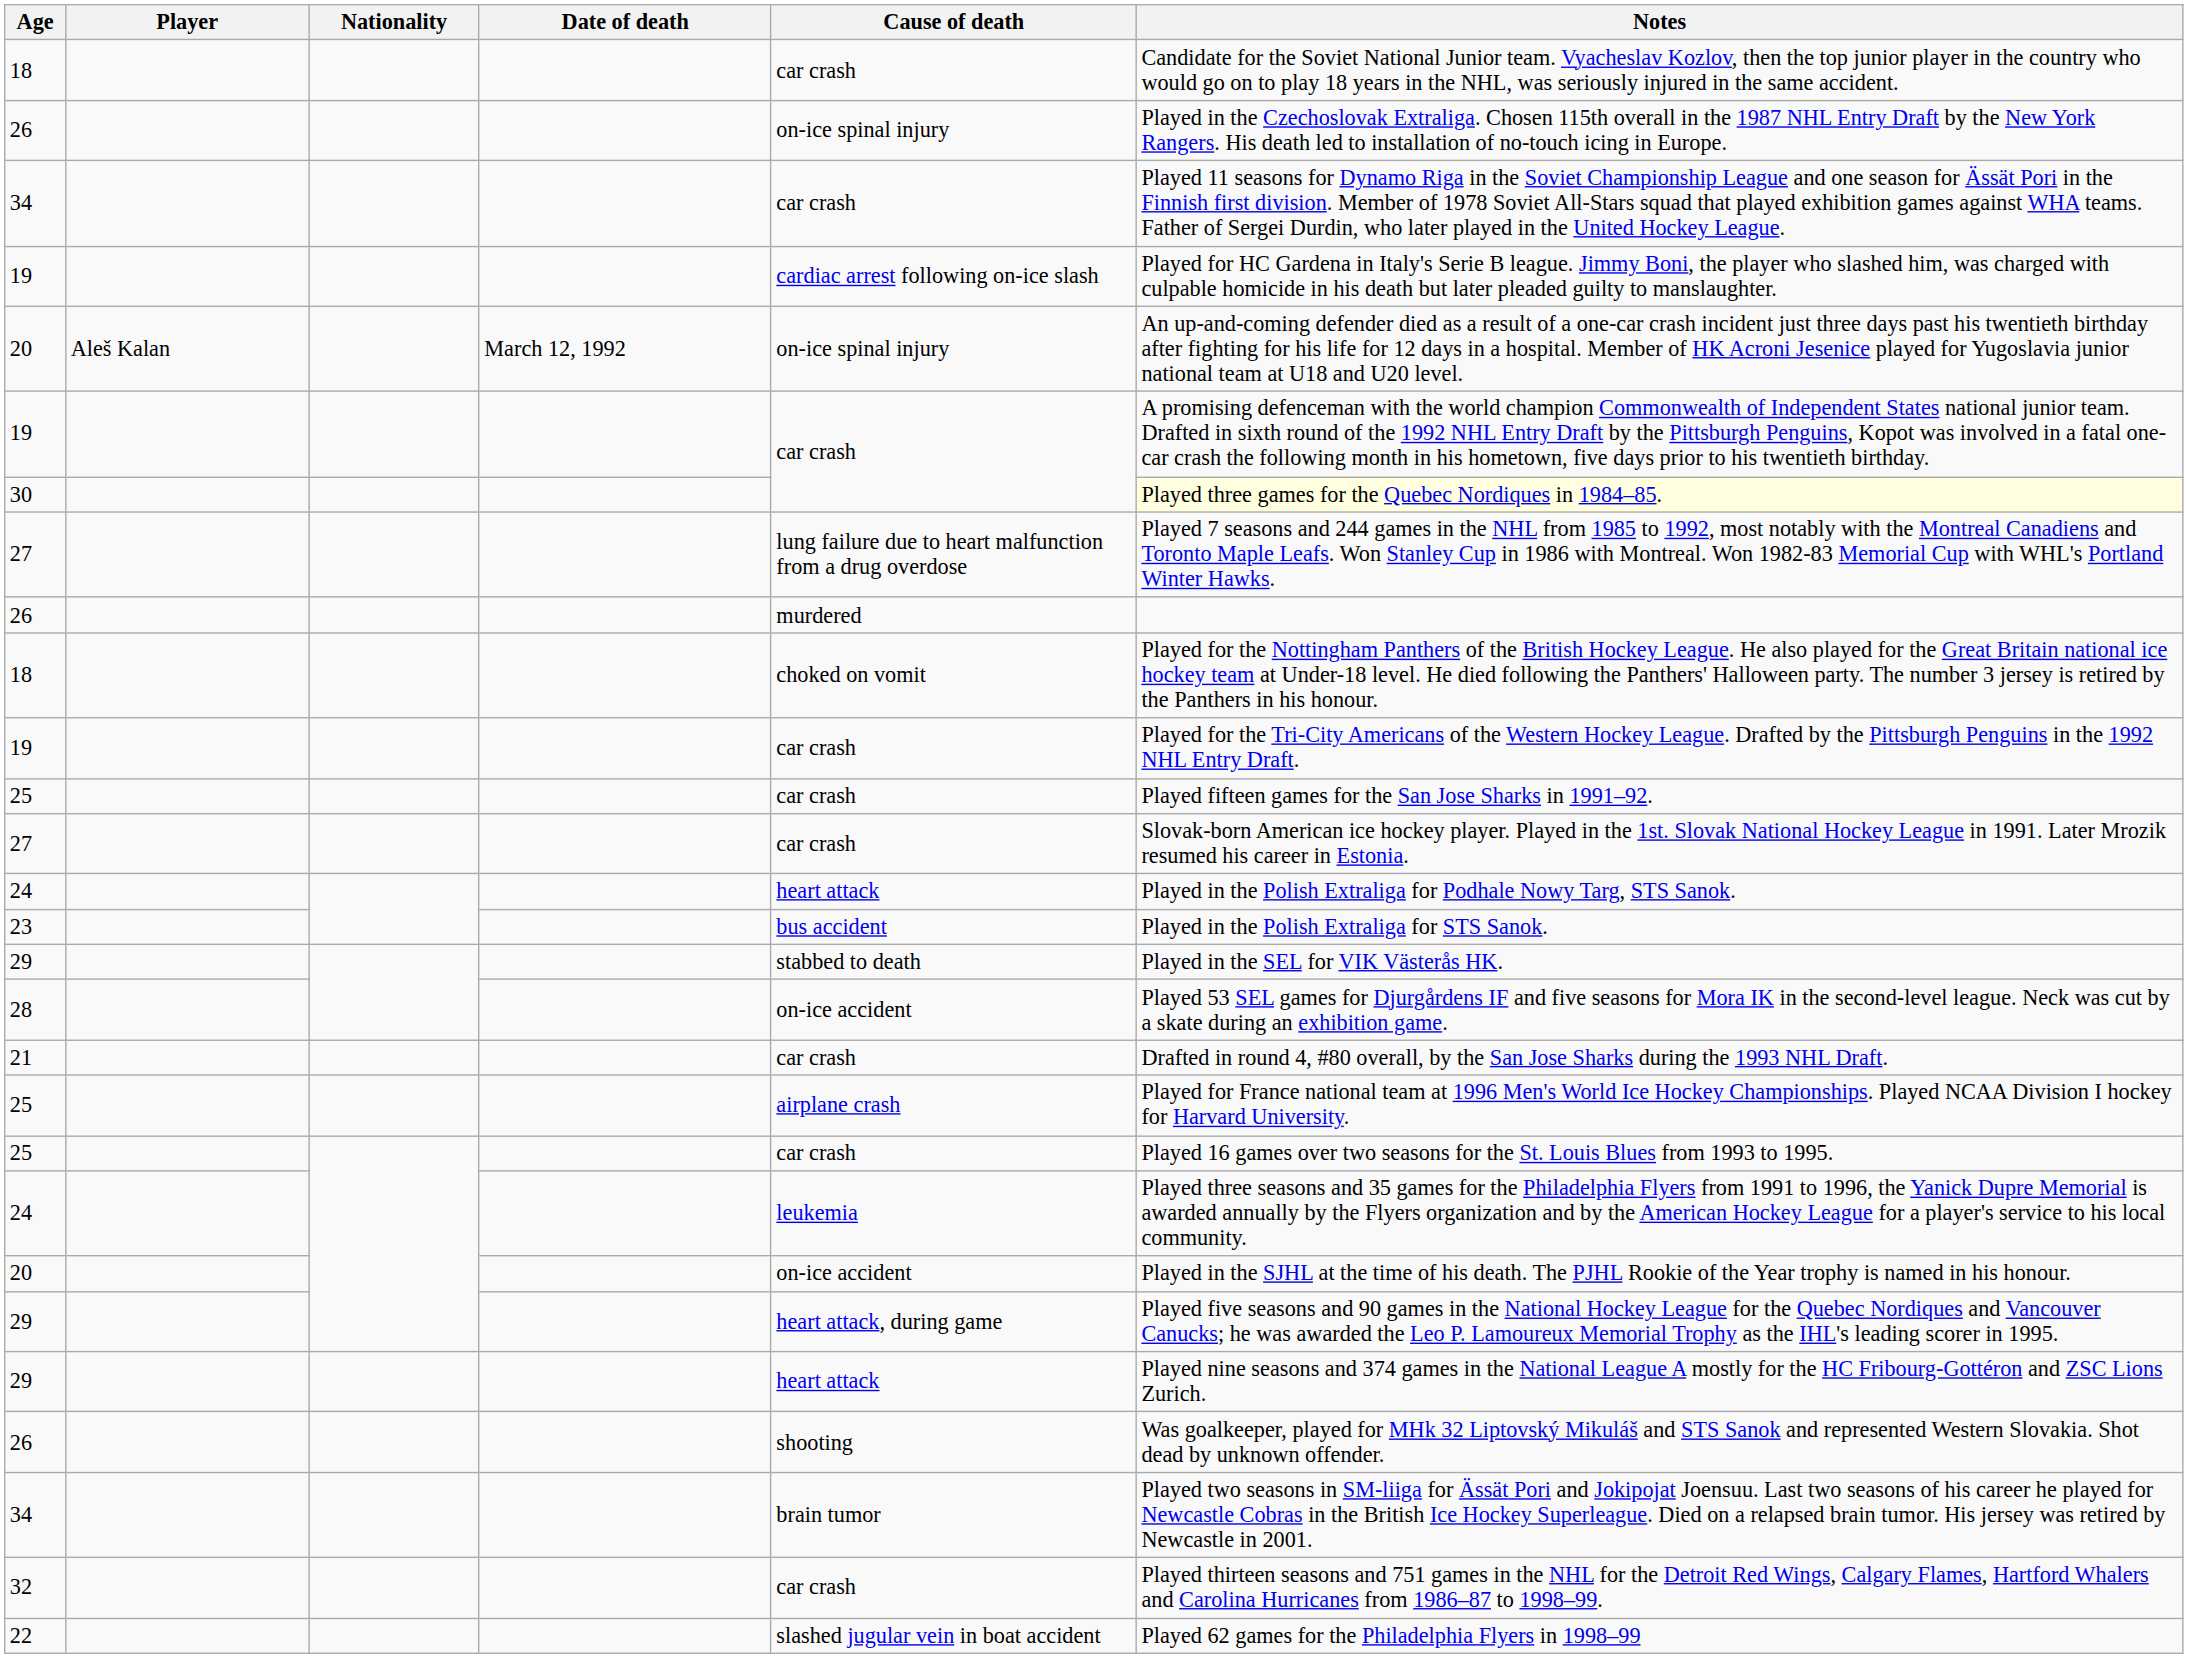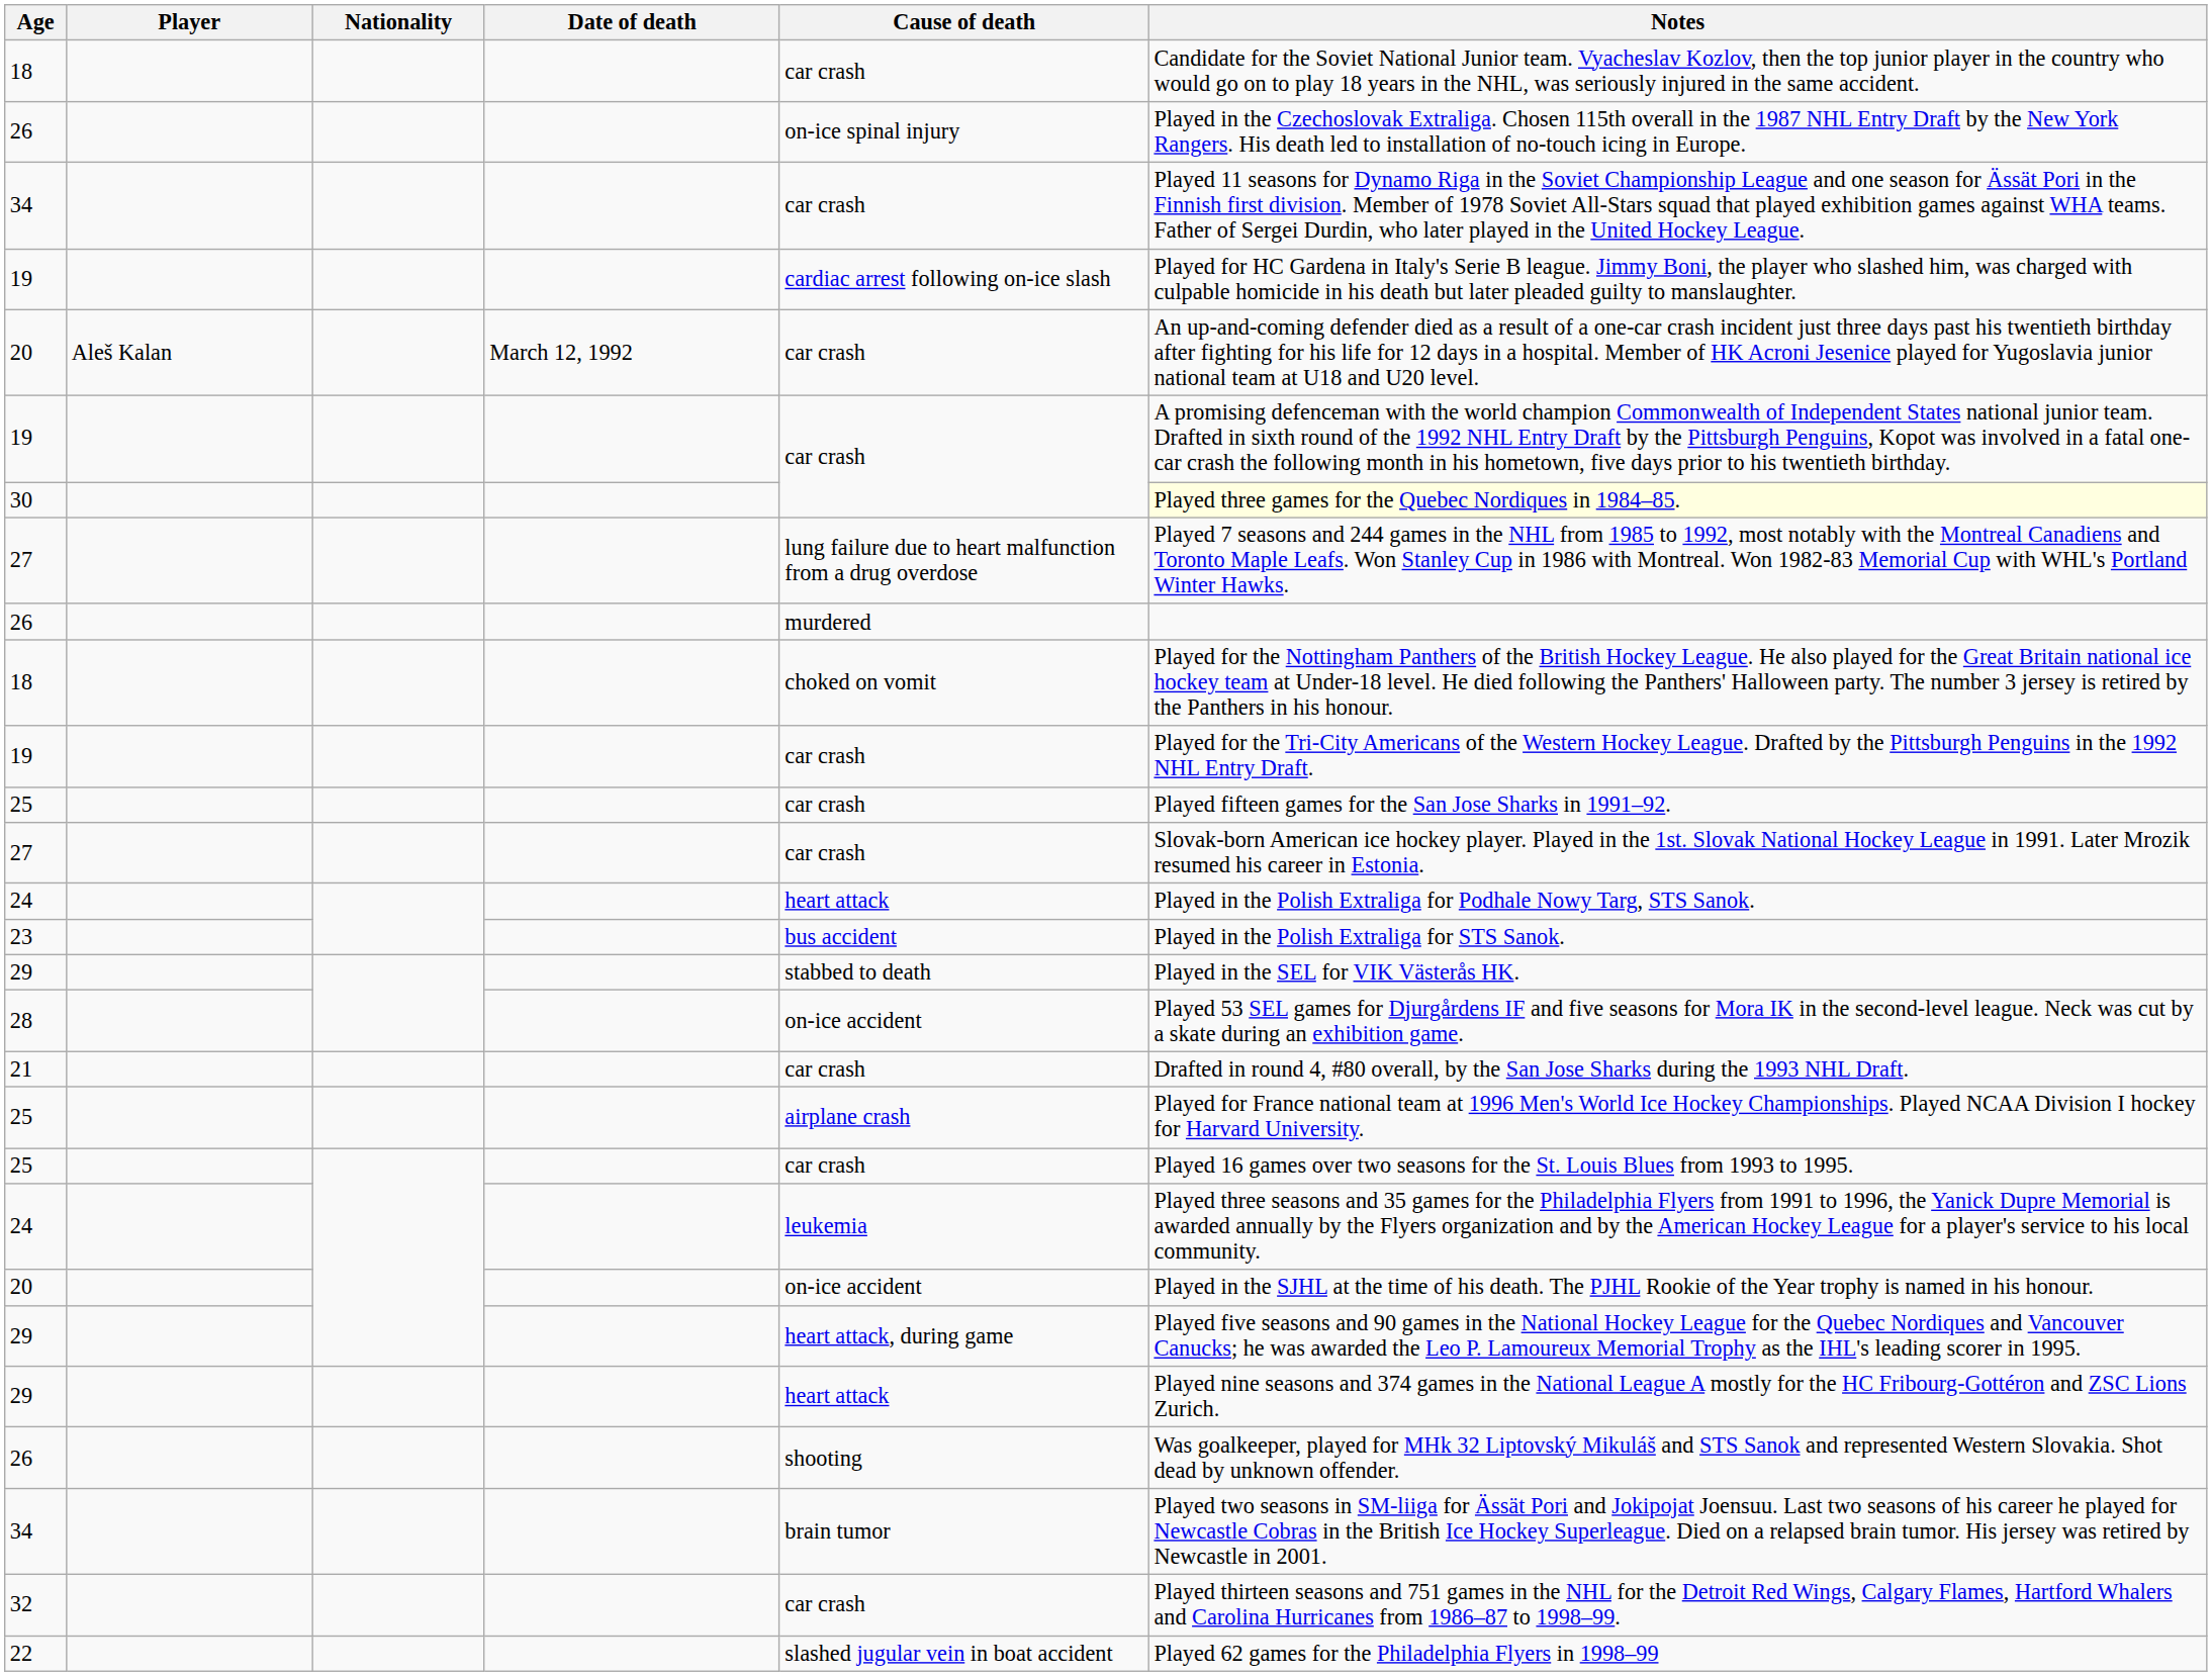 <table class="wikitable sortable">
 <tr>
 <th style="width:2.5%;">Age</th>
 <th style="width:10%;">Player</th>
 <th style="width:7%;">Nationality</th>
 <th style="width:12%;">Date of death</th>
 <th style="width:15%;">Cause of death</th>
 <th style="width:43%;" class="unsortable">Notes</th>
 </tr>
 <tr>
 <td>18</td>
 <td></td>
 <td></td>
 <td></td>
 <td>car crash</td>
 <td>Candidate for the Soviet National Junior team. <a href='#'>Vyacheslav Kozlov</a>, then the top junior player in the country who would go on to play 18 years in the NHL, was seriously injured in the same accident.</td>
 </tr>
 <tr>
 <td>26</td>
 <td></td>
 <td></td>
 <td></td>
 <td>on-ice spinal injury</td>
 <td>Played in the <a href='#'>Czechoslovak Extraliga</a>. Chosen 115th overall in the <a href='#'>1987 NHL Entry Draft</a> by the <a href='#'>New York Rangers</a>. His death led to installation of no-touch icing in Europe.</td>
 </tr>
 <tr>
 <td>34</td>
 <td></td>
 <td></td>
 <td></td>
 <td>car crash</td>
 <td>Played 11 seasons for <a href='#'>Dynamo Riga</a> in the <a href='#'>Soviet Championship League</a> and one season for <a href='#'>Ässät Pori</a> in the <a href='#'>Finnish first division</a>. Member of 1978 Soviet All-Stars squad that played exhibition games against <a href='#'>WHA</a> teams. Father of Sergei Durdin, who later played in the <a href='#'>United Hockey League</a>.</td>
 </tr>
 <tr>
 <td>19</td>
 <td></td>
 <td></td>
 <td></td>
 <td><a href='#'>cardiac arrest</a> following on-ice slash</td>
 <td>Played for HC Gardena in Italy's Serie B league. <a href='#'>Jimmy Boni</a>, the player who slashed him, was charged with culpable homicide in his death but later pleaded guilty to manslaughter.</td>
 </tr>
 <tr>
 <td>20</td>
 <td>Aleš Kalan</td>
 <td></td>
 <td>March 12, 1992</td>
-<td>on-ice spinal injury</td>
+<td>car crash</td>
 <td>An up-and-coming defender died as a result of a one-car crash incident just three days past his twentieth birthday after fighting for his life for 12 days in a hospital. Member of <a href='#'>HK Acroni Jesenice</a> played for Yugoslavia junior national team at U18 and U20 level.</td>
 </tr>
 <tr>
 <td>19</td>
 <td></td>
 <td></td>
 <td></td>
 <td rowspan="2">car crash</td>
 <td>A promising defenceman with the world champion <a href='#'>Commonwealth of Independent States</a> national junior team. Drafted in sixth round of the <a href='#'>1992 NHL Entry Draft</a> by the <a href='#'>Pittsburgh Penguins</a>, Kopot was involved in a fatal one-car crash the following month in his hometown, five days prior to his twentieth birthday.</td>
 </tr>
 <tr>
 <td>30</td>
 <td></td>
 <td></td>
 <td></td>
 <td style="background: lightyellow;">Played three games for the <a href='#'>Quebec Nordiques</a> in <a href='#'>1984–85</a>.</td>
 </tr>
 <tr>
 <td>27</td>
 <td></td>
 <td></td>
 <td></td>
 <td>lung failure due to heart malfunction from a drug overdose</td>
 <td>Played 7 seasons and 244 games in the <a href='#'>NHL</a> from <a href='#'>1985</a> to <a href='#'>1992</a>, most notably with the <a href='#'>Montreal Canadiens</a> and <a href='#'>Toronto Maple Leafs</a>. Won <a href='#'>Stanley Cup</a> in 1986 with Montreal. Won 1982-83 <a href='#'>Memorial Cup</a> with WHL's <a href='#'>Portland Winter Hawks</a>.</td>
 </tr>
 <tr>
 <td>26</td>
 <td></td>
 <td></td>
 <td></td>
 <td>murdered</td>
 <td></td>
 </tr>
 <tr>
 <td>18</td>
 <td></td>
 <td><br></td>
 <td></td>
 <td>choked on vomit</td>
 <td>Played for the <a href='#'>Nottingham Panthers</a> of the <a href='#'>British Hockey League</a>. He also played for the <a href='#'>Great Britain national ice hockey team</a> at Under-18 level. He died following the Panthers' Halloween party. The number 3 jersey is retired by the Panthers in his honour.</td>
 </tr>
 <tr>
 <td>19</td>
 <td></td>
 <td></td>
 <td></td>
 <td>car crash</td>
 <td>Played for the <a href='#'>Tri-City Americans</a> of the <a href='#'>Western Hockey League</a>. Drafted by the <a href='#'>Pittsburgh Penguins</a> in the <a href='#'>1992 NHL Entry Draft</a>.</td>
 </tr>
 <tr>
 <td>25</td>
 <td></td>
 <td></td>
 <td></td>
 <td>car crash</td>
 <td>Played fifteen games for the <a href='#'>San Jose Sharks</a> in <a href='#'>1991–92</a>.</td>
 </tr>
 <tr>
 <td>27</td>
 <td></td>
 <td><br></td>
 <td></td>
 <td>car crash</td>
 <td>Slovak-born American ice hockey player. Played in the <a href='#'>1st. Slovak National Hockey League</a> in 1991. Later Mrozik resumed his career in <a href='#'>Estonia</a>.</td>
 </tr>
 <tr>
 <td>24</td>
 <td></td>
 <td rowspan="2"></td>
 <td></td>
 <td><a href='#'>heart attack</a></td>
 <td>Played in the <a href='#'>Polish Extraliga</a> for <a href='#'>Podhale Nowy Targ</a>, <a href='#'>STS Sanok</a>.</td>
 </tr>
 <tr>
 <td>23</td>
 <td></td>
 <td></td>
 <td><a href='#'>bus accident</a></td>
 <td>Played in the <a href='#'>Polish Extraliga</a> for <a href='#'>STS Sanok</a>.</td>
 </tr>
 <tr>
 <td>29</td>
 <td></td>
 <td rowspan="2"></td>
 <td></td>
 <td>stabbed to death</td>
 <td>Played in the <a href='#'>SEL</a> for <a href='#'>VIK Västerås HK</a>.</td>
 </tr>
 <tr>
 <td>28</td>
 <td></td>
 <td></td>
 <td>on-ice accident</td>
 <td>Played 53 <a href='#'>SEL</a> games for <a href='#'>Djurgårdens IF</a> and five seasons for <a href='#'>Mora IK</a> in the second-level league. Neck was cut by a skate during an <a href='#'>exhibition game</a>.</td>
 </tr>
 <tr>
 <td>21</td>
 <td></td>
 <td></td>
 <td></td>
 <td>car crash</td>
 <td>Drafted in round 4, #80 overall, by the <a href='#'>San Jose Sharks</a> during the <a href='#'>1993 NHL Draft</a>.</td>
 </tr>
 <tr>
 <td>25</td>
 <td></td>
 <td></td>
 <td></td>
 <td><a href='#'>airplane crash</a></td>
 <td>Played for France national team at <a href='#'>1996 Men's World Ice Hockey Championships</a>. Played NCAA Division I hockey for <a href='#'>Harvard University</a>.</td>
 </tr>
 <tr>
 <td>25</td>
 <td></td>
 <td rowspan="4"></td>
 <td></td>
 <td>car crash</td>
 <td>Played 16 games over two seasons for the <a href='#'>St. Louis Blues</a> from 1993 to 1995.</td>
 </tr>
 <tr>
 <td>24</td>
 <td></td>
 <td></td>
 <td><a href='#'>leukemia</a></td>
 <td>Played three seasons and 35 games for the <a href='#'>Philadelphia Flyers</a> from 1991 to 1996, the <a href='#'>Yanick Dupre Memorial</a> is awarded annually by the Flyers organization and by the <a href='#'>American Hockey League</a> for a player's service to his local community.</td>
 </tr>
 <tr>
 <td>20</td>
 <td></td>
 <td></td>
 <td>on-ice accident</td>
 <td>Played in the <a href='#'>SJHL</a> at the time of his death. The <a href='#'>PJHL</a> Rookie of the Year trophy is named in his honour.</td>
 </tr>
 <tr>
 <td>29</td>
 <td></td>
 <td></td>
 <td><a href='#'>heart attack</a>, during game</td>
 <td>Played five seasons and 90 games in the <a href='#'>National Hockey League</a> for the <a href='#'>Quebec Nordiques</a> and <a href='#'>Vancouver Canucks</a>; he was awarded the <a href='#'>Leo P. Lamoureux Memorial Trophy</a> as the <a href='#'>IHL</a>'s leading scorer in 1995.</td>
 </tr>
 <tr>
 <td>29</td>
 <td></td>
 <td><br></td>
 <td></td>
 <td><a href='#'>heart attack</a></td>
 <td>Played nine seasons and 374 games in the <a href='#'>National League A</a> mostly for the <a href='#'>HC Fribourg-Gottéron</a> and <a href='#'>ZSC Lions</a> Zurich.</td>
 </tr>
 <tr>
 <td>26</td>
 <td></td>
 <td></td>
 <td></td>
 <td>shooting</td>
 <td>Was goalkeeper, played for <a href='#'>MHk 32 Liptovský Mikuláš</a> and <a href='#'>STS Sanok</a> and represented Western Slovakia. Shot dead by unknown offender.</td>
 </tr>
 <tr>
 <td>34</td>
 <td></td>
 <td></td>
 <td></td>
 <td>brain tumor</td>
 <td>Played two seasons in <a href='#'>SM-liiga</a> for <a href='#'>Ässät Pori</a> and <a href='#'>Jokipojat</a> Joensuu. Last two seasons of his career he played for <a href='#'>Newcastle Cobras</a> in the British <a href='#'>Ice Hockey Superleague</a>. Died on a relapsed brain tumor. His jersey was retired by Newcastle in 2001.</td>
 </tr>
 <tr>
 <td>32</td>
 <td></td>
 <td></td>
 <td></td>
 <td>car crash</td>
 <td>Played thirteen seasons and 751 games in the <a href='#'>NHL</a> for the <a href='#'>Detroit Red Wings</a>, <a href='#'>Calgary Flames</a>, <a href='#'>Hartford Whalers</a> and <a href='#'>Carolina Hurricanes</a> from <a href='#'>1986–87</a> to <a href='#'>1998–99</a>.</td>
 </tr>
 <tr>
 <td>22</td>
 <td></td>
 <td></td>
 <td></td>
 <td>slashed <a href='#'>jugular vein</a> in boat accident</td>
 <td>Played 62 games for the <a href='#'>Philadelphia Flyers</a> in <a href='#'>1998–99</a></td>
 </tr>
 </table>
